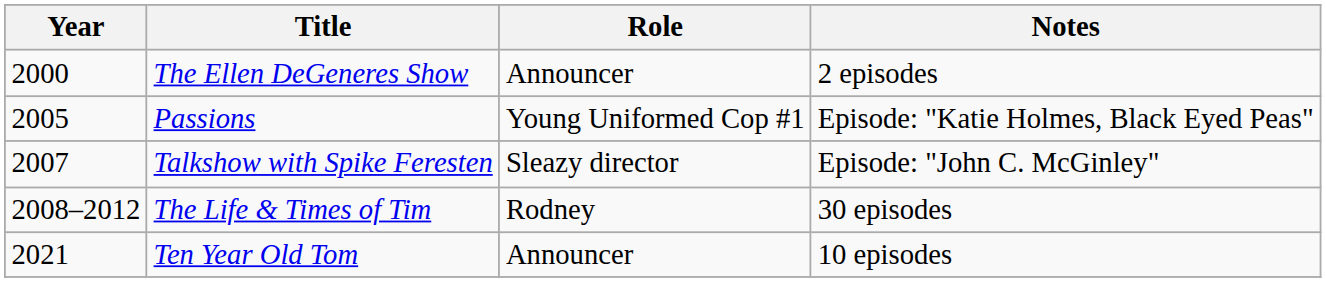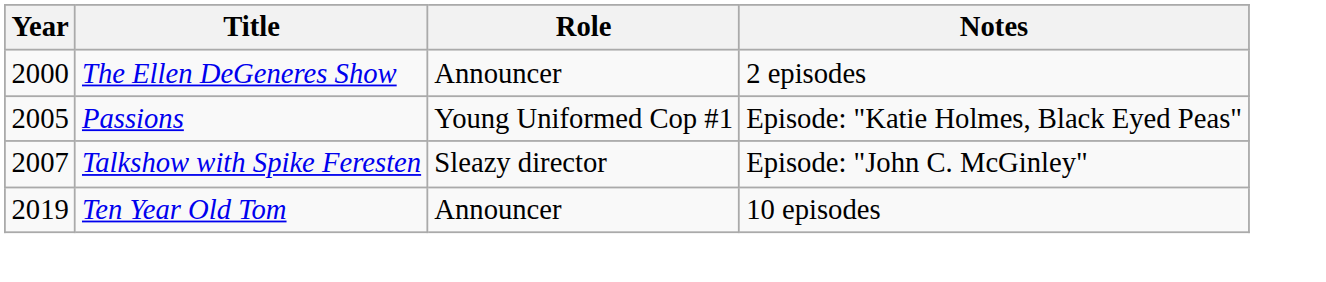 <table class="wikitable sortable">
 <tr>
 <th>Year</th>
 <th>Title</th>
 <th>Role</th>
 <th>Notes</th>
 </tr>
 <tr>
 <td>2000</td>
 <td><em><a href='#'>The Ellen DeGeneres Show</a></em></td>
 <td>Announcer</td>
 <td>2 episodes</td>
 </tr>
 <tr>
 <td>2005</td>
 <td><em><a href='#'>Passions</a></em></td>
 <td>Young Uniformed Cop #1</td>
 <td>Episode: "Katie Holmes, Black Eyed Peas"</td>
 </tr>
 <tr>
 <td>2007</td>
 <td><em><a href='#'>Talkshow with Spike Feresten</a></em></td>
 <td>Sleazy director</td>
 <td>Episode: "John C. McGinley"</td>
 </tr>
 <tr>
-<td>2008–2012</td>
-<td><em><a href='#'>The Life & Times of Tim</a></em></td>
-<td>Rodney</td>
-<td>30 episodes</td>
-</tr>
-<tr>
-<td>2021</td>
+<td>2019</td>
 <td><em><a href='#'>Ten Year Old Tom</a></em></td>
 <td>Announcer</td>
 <td>10 episodes</td>
 </tr>
 </table>
